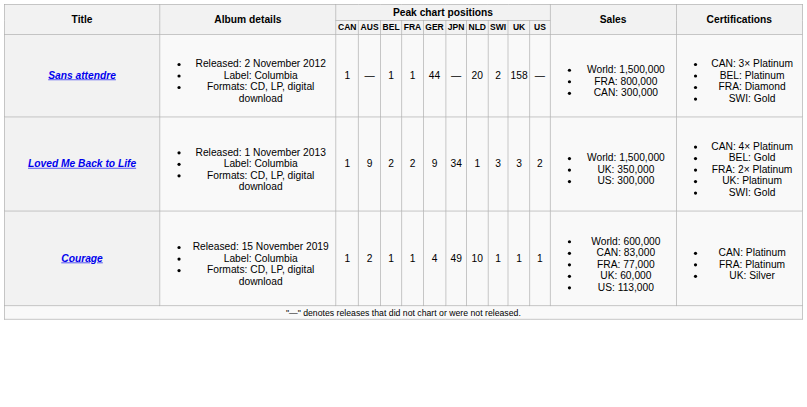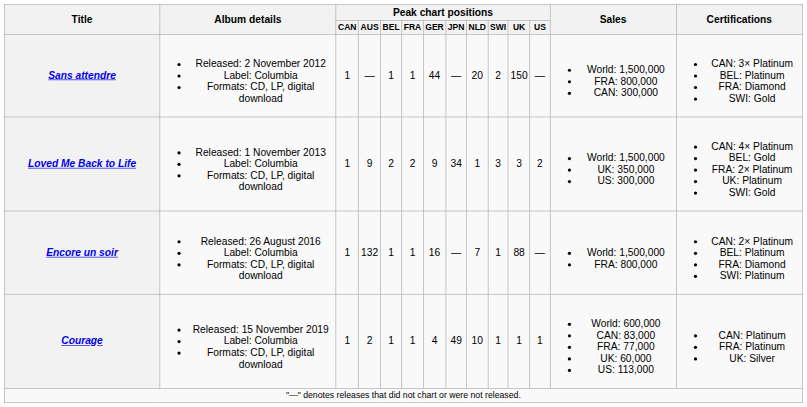 <table class="wikitable plainrowheaders" style="text-align:center;">
 <tr>
 <th rowspan="2" style="width:15em;">Title</th>
 <th rowspan="2" style="width:17em;">Album details</th>
 <th colspan="10">Peak chart positions</th>
 <th rowspan="2" style="width:12em;">Sales</th>
 <th rowspan="2" style="width:12em;">Certifications</th>
 </tr>
 <tr style="font-size:smaller;">
 <th style="width:25px;">CAN<br></th>
 <th style="width:25px;">AUS<br></th>
 <th style="width:25px;">BEL<br></th>
 <th style="width:25px;">FRA<br></th>
 <th style="width:25px;">GER<br></th>
 <th style="width:25px;">JPN<br></th>
 <th style="width:25px;">NLD<br></th>
 <th style="width:25px;">SWI<br></th>
 <th style="width:25px;">UK<br></th>
 <th style="width:25px;">US<br></th>
 </tr>
 <tr>
 <th scope="row"><em><a href='#'>Sans attendre</a></em></th>
 <td><br><ul><li>Released: 2 November 2012</li><li>Label: Columbia</li><li>Formats: CD, LP, digital download</li></ul></td>
 <td>1</td>
 <td>—</td>
 <td>1</td>
 <td>1</td>
 <td>44</td>
 <td>—</td>
 <td>20</td>
 <td>2</td>
-<td>158</td>
+<td>150</td>
 <td>—</td>
 <td><br><ul><li>World: 1,500,000</li><li>FRA: 800,000</li><li>CAN: 300,000</li></ul></td>
 <td><br><ul><li>CAN: 3× Platinum</li><li>BEL: Platinum</li><li>FRA: Diamond</li><li>SWI: Gold</li></ul></td>
 </tr>
 <tr>
 <th scope="row"><em><a href='#'>Loved Me Back to Life</a></em></th>
 <td><br><ul><li>Released: 1 November 2013</li><li>Label: Columbia</li><li>Formats: CD, LP, digital download</li></ul></td>
 <td>1</td>
 <td>9</td>
 <td>2</td>
 <td>2</td>
 <td>9</td>
 <td>34</td>
 <td>1</td>
 <td>3</td>
 <td>3</td>
 <td>2</td>
 <td><br><ul><li>World: 1,500,000</li><li>UK: 350,000</li><li>US: 300,000</li></ul></td>
 <td><br><ul><li>CAN: 4× Platinum</li><li>BEL: Gold</li><li>FRA: 2× Platinum</li><li>UK: Platinum</li><li>SWI: Gold</li></ul></td>
 </tr>
 <tr>
+<th scope="row"><em><a href='#'>Encore un soir</a></em></th>
+<td><br><ul><li>Released: 26 August 2016</li><li>Label: Columbia</li><li>Formats: CD, LP, digital download</li></ul></td>
+<td>1</td>
+<td>132</td>
+<td>1</td>
+<td>1</td>
+<td>16</td>
+<td>—</td>
+<td>7</td>
+<td>1</td>
+<td>88</td>
+<td>—</td>
+<td><br><ul><li>World: 1,500,000</li><li>FRA: 800,000</li></ul></td>
+<td><br><ul><li>CAN: 2× Platinum</li><li>BEL: Platinum</li><li>FRA: Diamond</li><li>SWI: Platinum</li></ul></td>
+</tr>
+<tr>
 <th scope="row"><em><a href='#'>Courage</a></em></th>
 <td><br><ul><li>Released: 15 November 2019</li><li>Label: Columbia</li><li>Formats: CD, LP, digital download</li></ul></td>
 <td>1</td>
 <td>2</td>
 <td>1</td>
 <td>1</td>
 <td>4</td>
 <td>49</td>
 <td>10</td>
 <td>1</td>
 <td>1</td>
 <td>1</td>
 <td><br><ul><li>World: 600,000</li><li>CAN: 83,000</li><li>FRA: 77,000</li><li>UK: 60,000</li><li>US: 113,000</li></ul></td>
 <td><br><ul><li>CAN: Platinum</li><li>FRA: Platinum</li><li>UK: Silver</li></ul></td>
 </tr>
 <tr>
 <td colspan="14" style="font-size:85%">"—" denotes releases that did not chart or were not released.</td>
 </tr>
 </table>
